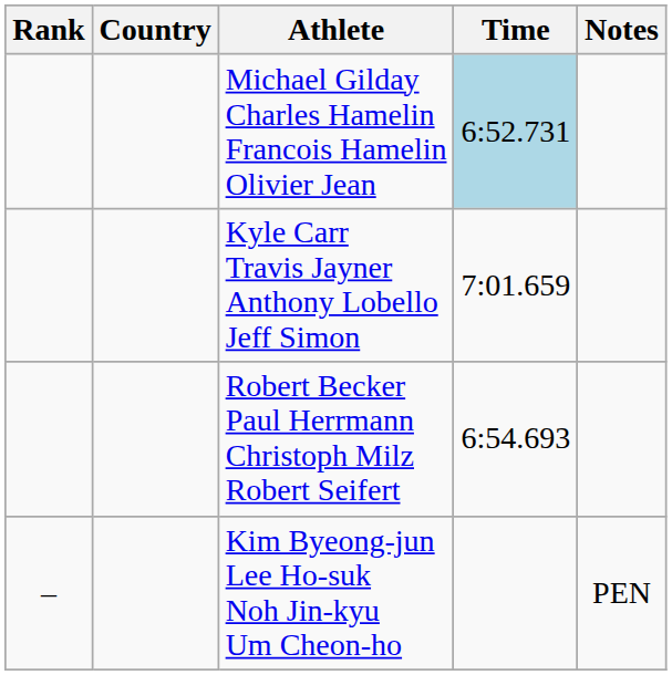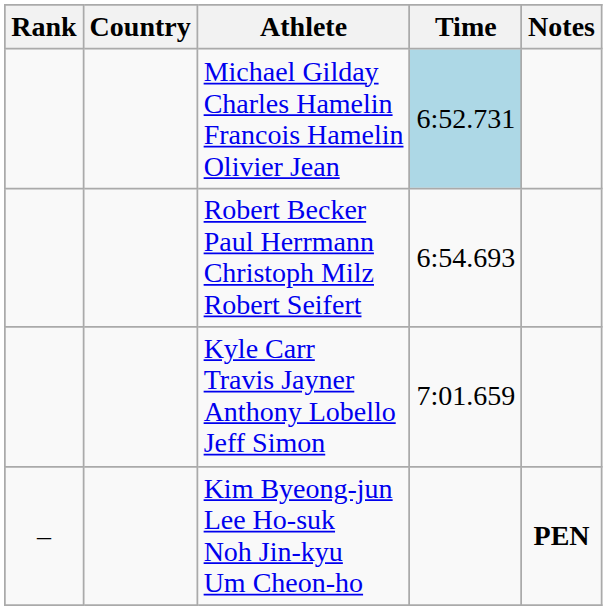 <table class="wikitable sortable" style="text-align:center">
 <tr>
 <th>Rank</th>
 <th>Country</th>
 <th>Athlete</th>
 <th>Time</th>
 <th>Notes</th>
 </tr>
 <tr>
 <td></td>
 <td align=left></td>
 <td align=left><a href='#'>Michael Gilday</a> <br> <a href='#'>Charles Hamelin</a> <br> <a href='#'>Francois Hamelin</a> <br> <a href='#'>Olivier Jean</a></td>
 <td style="background: lightblue;">6:52.731</td>
 <td></td>
 </tr>
 <tr>
 <td></td>
 <td align=left></td>
-<td align=left><a href='#'>Kyle Carr</a> <br> <a href='#'>Travis Jayner</a> <br> <a href='#'>Anthony Lobello</a> <br> <a href='#'>Jeff Simon</a></td>
-<td>7:01.659</td>
+<td align=left><a href='#'>Robert Becker</a> <br> <a href='#'>Paul Herrmann</a> <br> <a href='#'>Christoph Milz</a> <br> <a href='#'>Robert Seifert</a></td>
+<td>6:54.693</td>
 <td></td>
 </tr>
 <tr>
 <td></td>
 <td align=left></td>
-<td align=left><a href='#'>Robert Becker</a> <br> <a href='#'>Paul Herrmann</a> <br> <a href='#'>Christoph Milz</a> <br> <a href='#'>Robert Seifert</a></td>
-<td>6:54.693</td>
+<td align=left><a href='#'>Kyle Carr</a> <br> <a href='#'>Travis Jayner</a> <br> <a href='#'>Anthony Lobello</a> <br> <a href='#'>Jeff Simon</a></td>
+<td>7:01.659</td>
 <td></td>
 </tr>
 <tr>
 <td>–</td>
 <td align=left></td>
 <td align=left><a href='#'>Kim Byeong-jun</a> <br> <a href='#'>Lee Ho-suk</a> <br> <a href='#'>Noh Jin-kyu</a> <br> <a href='#'>Um Cheon-ho</a></td>
 <td></td>
-<td>PEN</td>
+<td><strong>PEN</strong></td>
 </tr>
 </table>
